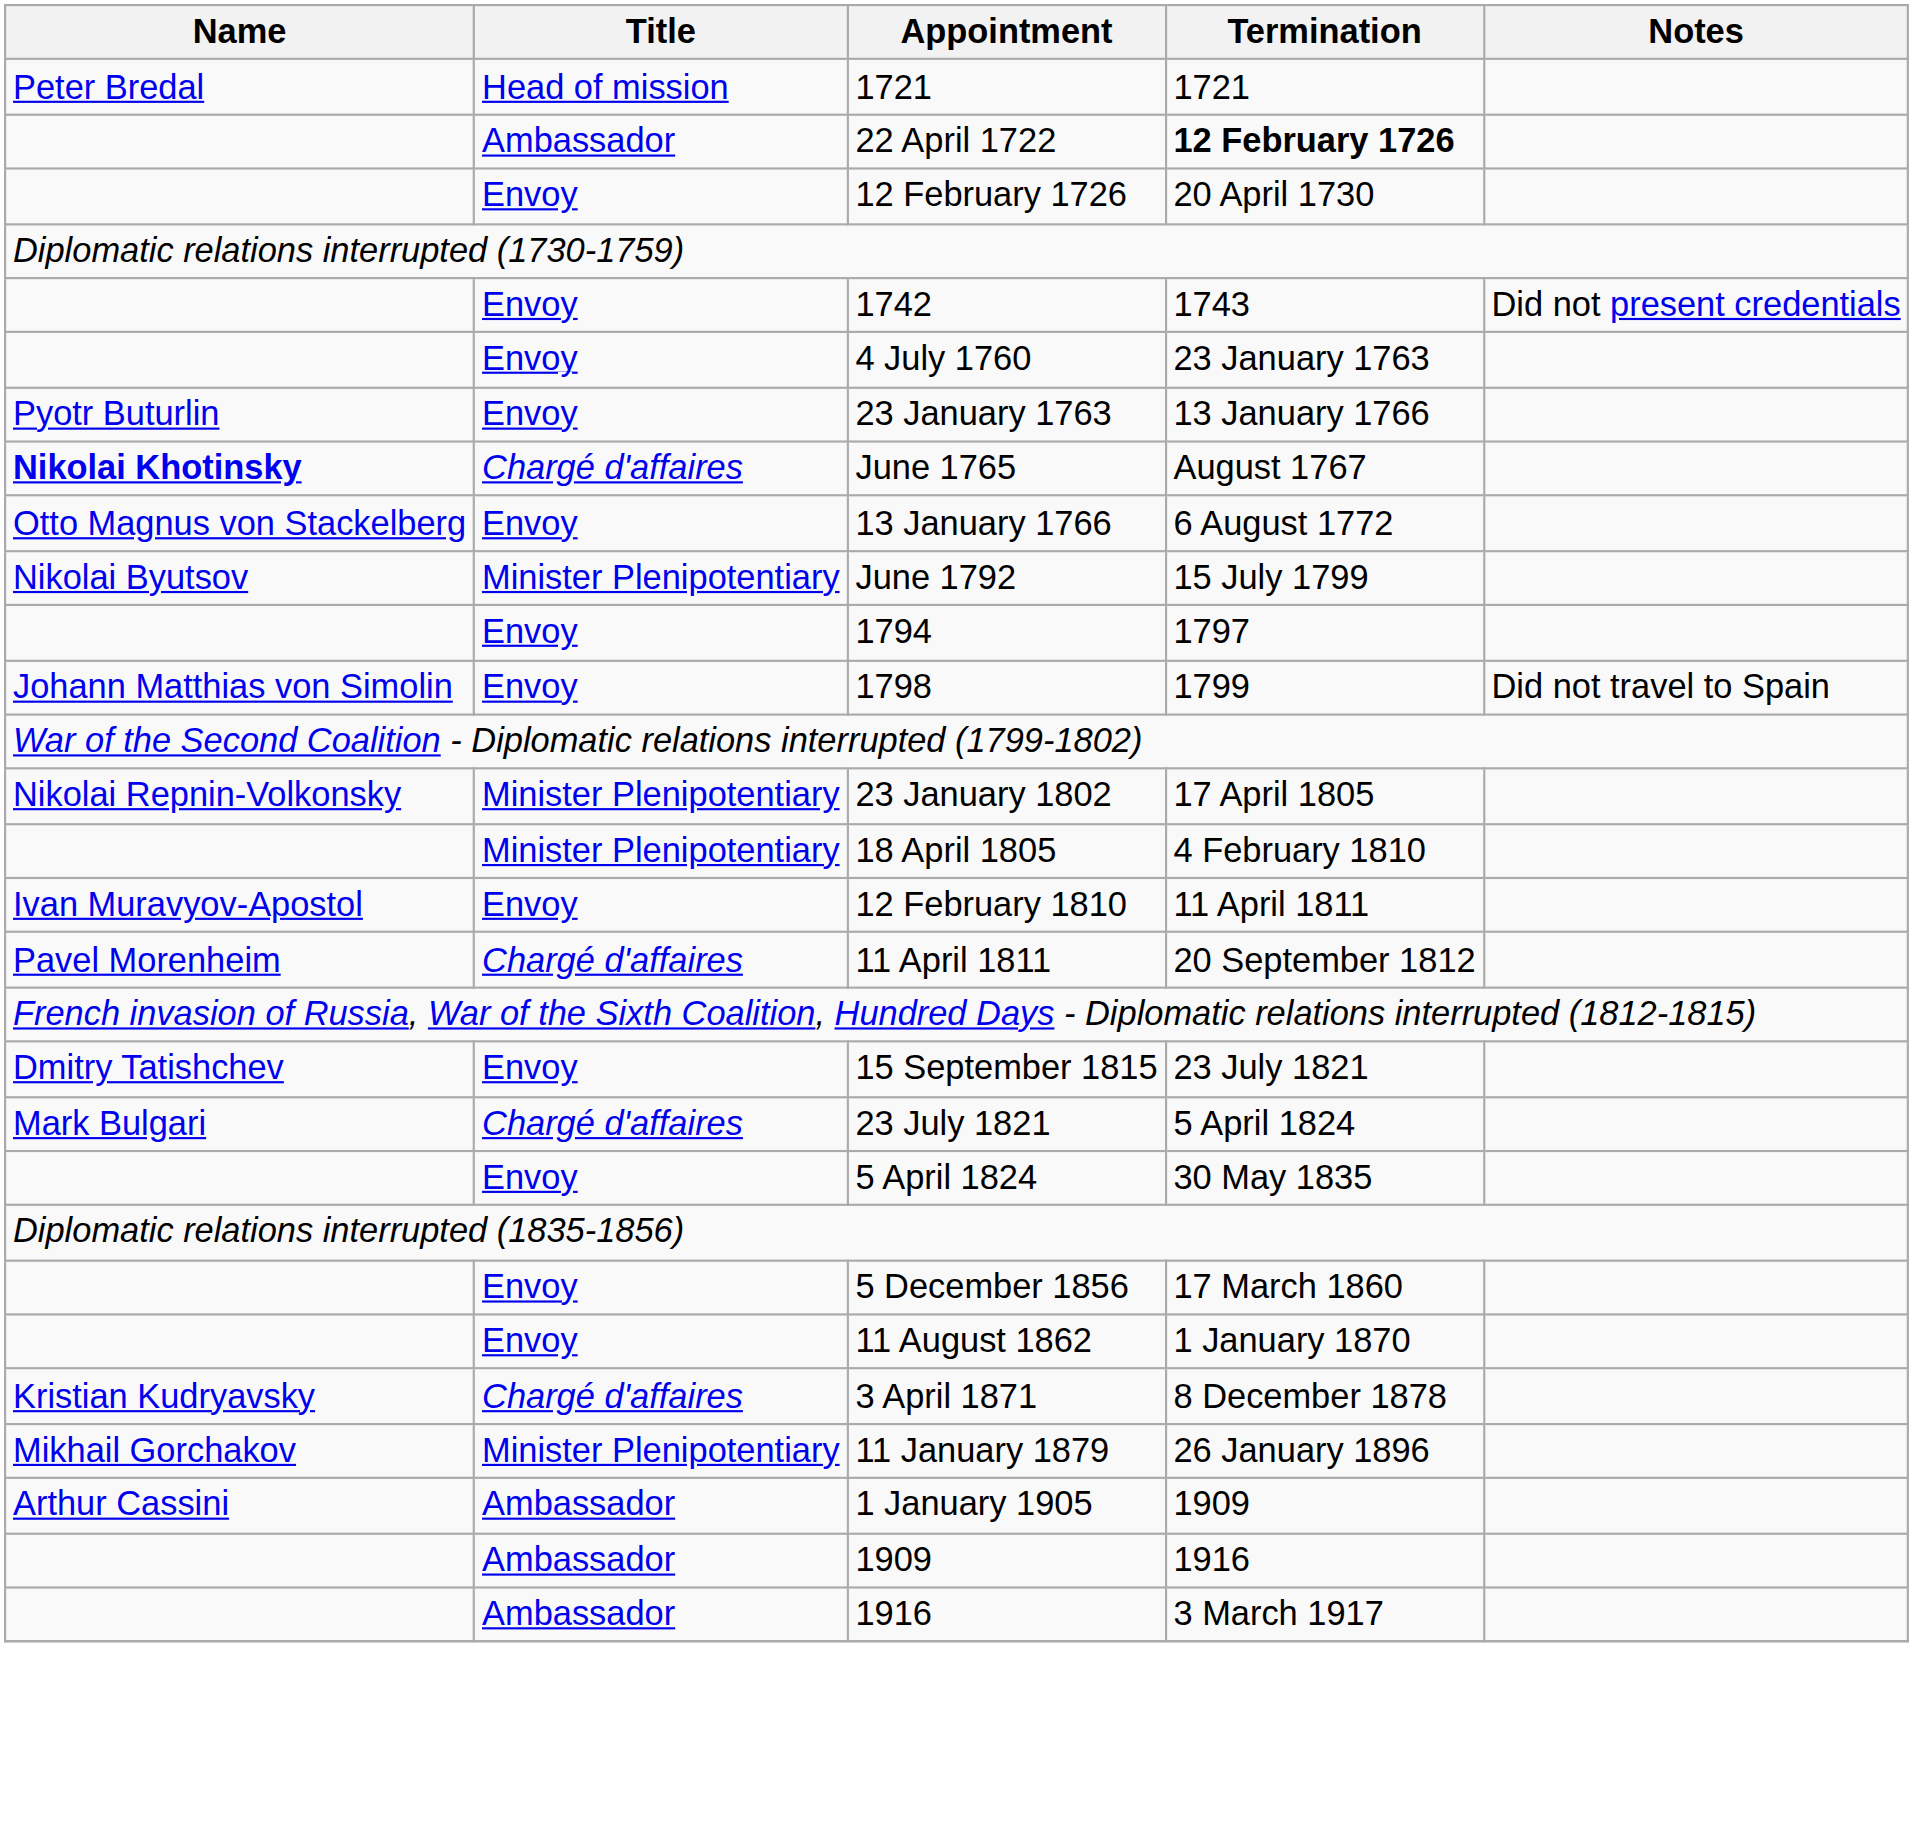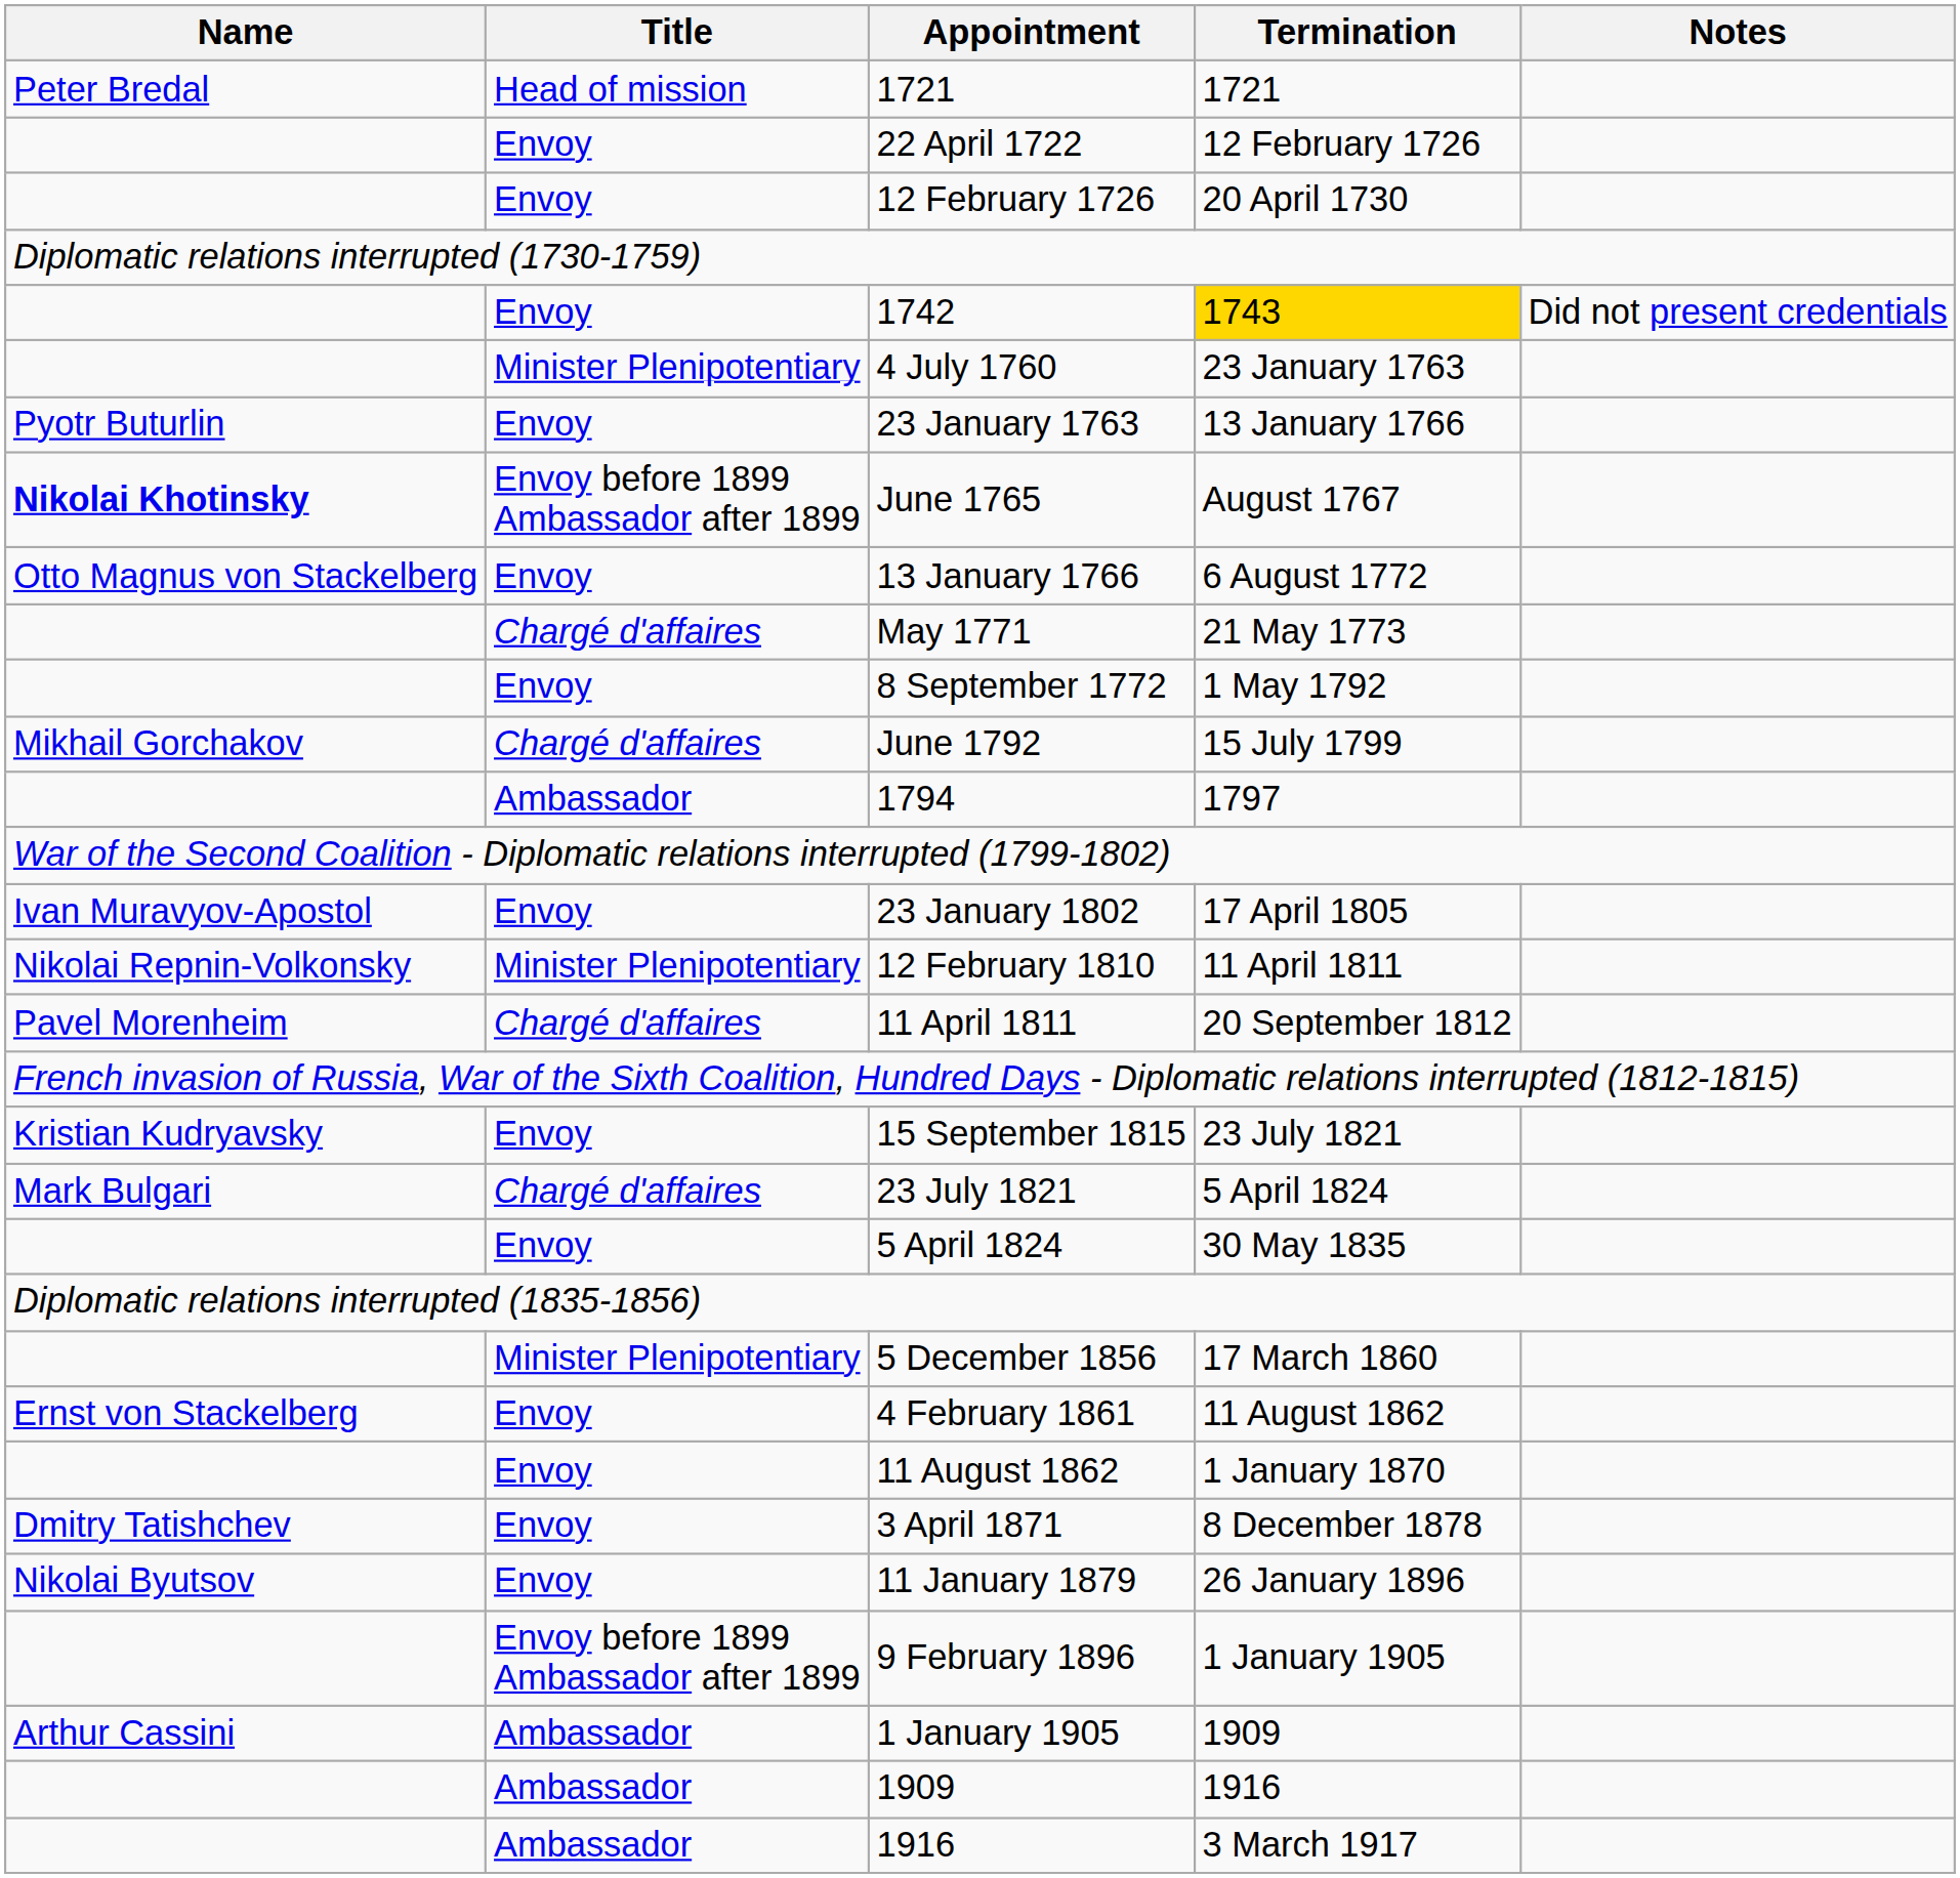 <table class="wikitable">
 <tr valign="middle">
 <th>Name</th>
 <th>Title</th>
 <th>Appointment</th>
 <th>Termination</th>
 <th>Notes</th>
 </tr>
 <tr>
 <td><a href='#'>Peter Bredal</a></td>
 <td><a href='#'>Head of mission</a></td>
 <td>1721</td>
 <td>1721</td>
 <td></td>
 </tr>
 <tr>
 <td></td>
-<td><a href='#'>Ambassador</a></td>
+<td><a href='#'>Envoy</a></td>
 <td>22 April 1722</td>
-<td><strong>12 February 1726</strong></td>
+<td>12 February 1726</td>
 <td></td>
 </tr>
 <tr>
 <td></td>
 <td><a href='#'>Envoy</a></td>
 <td>12 February 1726</td>
 <td>20 April 1730</td>
 <td></td>
 </tr>
 <tr>
 <td colspan="5"><em>Diplomatic relations interrupted (1730-1759)</em></td>
 </tr>
 <tr>
 <td></td>
 <td><a href='#'>Envoy</a></td>
 <td>1742</td>
-<td>1743</td>
+<td style="background: gold;">1743</td>
 <td>Did not <a href='#'>present credentials</a></td>
 </tr>
 <tr>
 <td></td>
-<td><a href='#'>Envoy</a></td>
+<td><a href='#'>Minister Plenipotentiary</a></td>
 <td>4 July 1760</td>
 <td>23 January 1763</td>
 <td></td>
 </tr>
 <tr>
 <td><a href='#'>Pyotr Buturlin</a></td>
 <td><a href='#'>Envoy</a></td>
 <td>23 January 1763</td>
 <td>13 January 1766</td>
 <td></td>
 </tr>
 <tr>
 <td><strong><a href='#'>Nikolai Khotinsky</a></strong></td>
-<td><em><a href='#'>Chargé d'affaires</a></em></td>
+<td><a href='#'>Envoy</a> before 1899<br><a href='#'>Ambassador</a> after 1899</td>
 <td>June 1765</td>
 <td>August 1767</td>
 <td></td>
 </tr>
 <tr>
 <td><a href='#'>Otto Magnus von Stackelberg</a></td>
 <td><a href='#'>Envoy</a></td>
 <td>13 January 1766</td>
 <td>6 August 1772</td>
 <td></td>
 </tr>
 <tr>
-<td><a href='#'>Nikolai Byutsov</a></td>
-<td><a href='#'>Minister Plenipotentiary</a></td>
+<td></td>
+<td><em><a href='#'>Chargé d'affaires</a></em></td>
+<td>May 1771</td>
+<td>21 May 1773</td>
+<td></td>
+</tr>
+<tr>
+<td></td>
+<td><a href='#'>Envoy</a></td>
+<td>8 September 1772</td>
+<td>1 May 1792</td>
+<td></td>
+</tr>
+<tr>
+<td><a href='#'>Mikhail Gorchakov</a></td>
+<td><em><a href='#'>Chargé d'affaires</a></em></td>
 <td>June 1792</td>
 <td>15 July 1799</td>
 <td></td>
 </tr>
 <tr>
 <td></td>
-<td><a href='#'>Envoy</a></td>
+<td><a href='#'>Ambassador</a></td>
 <td>1794</td>
 <td>1797</td>
 <td></td>
 </tr>
 <tr>
-<td><a href='#'>Johann Matthias von Simolin</a></td>
-<td><a href='#'>Envoy</a></td>
-<td>1798</td>
-<td>1799</td>
-<td>Did not travel to Spain</td>
-</tr>
-<tr>
 <td colspan="5"><em><a href='#'>War of the Second Coalition</a> - Diplomatic relations interrupted (1799-1802)</em></td>
 </tr>
 <tr>
-<td><a href='#'>Nikolai Repnin-Volkonsky</a></td>
-<td><a href='#'>Minister Plenipotentiary</a></td>
+<td><a href='#'>Ivan Muravyov-Apostol</a></td>
+<td><a href='#'>Envoy</a></td>
 <td>23 January 1802</td>
 <td>17 April 1805</td>
 <td></td>
 </tr>
 <tr>
-<td></td>
+<td><a href='#'>Nikolai Repnin-Volkonsky</a></td>
 <td><a href='#'>Minister Plenipotentiary</a></td>
-<td>18 April 1805</td>
-<td>4 February 1810</td>
-<td></td>
-</tr>
-<tr>
-<td><a href='#'>Ivan Muravyov-Apostol</a></td>
-<td><a href='#'>Envoy</a></td>
 <td>12 February 1810</td>
 <td>11 April 1811</td>
 <td></td>
 </tr>
 <tr>
 <td><a href='#'>Pavel Morenheim</a></td>
 <td><em><a href='#'>Chargé d'affaires</a></em></td>
 <td>11 April 1811</td>
 <td>20 September 1812</td>
 <td></td>
 </tr>
 <tr>
 <td colspan="5"><em><a href='#'>French invasion of Russia</a>, <a href='#'>War of the Sixth Coalition</a>, <a href='#'>Hundred Days</a> - Diplomatic relations interrupted (1812-1815)</em></td>
 </tr>
 <tr>
-<td><a href='#'>Dmitry Tatishchev</a></td>
+<td><a href='#'>Kristian Kudryavsky</a></td>
 <td><a href='#'>Envoy</a></td>
 <td>15 September 1815</td>
 <td>23 July 1821</td>
 <td></td>
 </tr>
 <tr>
 <td><a href='#'>Mark Bulgari</a></td>
 <td><em><a href='#'>Chargé d'affaires</a></em></td>
 <td>23 July 1821</td>
 <td>5 April 1824</td>
 <td></td>
 </tr>
 <tr>
 <td></td>
 <td><a href='#'>Envoy</a></td>
 <td>5 April 1824</td>
 <td>30 May 1835</td>
 <td></td>
 </tr>
 <tr>
 <td colspan="5"><em>Diplomatic relations interrupted (1835-1856)</em></td>
 </tr>
 <tr>
 <td></td>
-<td><a href='#'>Envoy</a></td>
+<td><a href='#'>Minister Plenipotentiary</a></td>
 <td>5 December 1856</td>
 <td>17 March 1860</td>
+<td></td>
+</tr>
+<tr>
+<td><a href='#'>Ernst von Stackelberg</a></td>
+<td><a href='#'>Envoy</a></td>
+<td>4 February 1861</td>
+<td>11 August 1862</td>
 <td></td>
 </tr>
 <tr>
 <td></td>
 <td><a href='#'>Envoy</a></td>
 <td>11 August 1862</td>
 <td>1 January 1870</td>
 <td></td>
 </tr>
 <tr>
-<td><a href='#'>Kristian Kudryavsky</a></td>
-<td><em><a href='#'>Chargé d'affaires</a></em></td>
+<td><a href='#'>Dmitry Tatishchev</a></td>
+<td><a href='#'>Envoy</a></td>
 <td>3 April 1871</td>
 <td>8 December 1878</td>
 <td></td>
 </tr>
 <tr>
-<td><a href='#'>Mikhail Gorchakov</a></td>
-<td><a href='#'>Minister Plenipotentiary</a></td>
+<td><a href='#'>Nikolai Byutsov</a></td>
+<td><a href='#'>Envoy</a></td>
 <td>11 January 1879</td>
 <td>26 January 1896</td>
+<td></td>
+</tr>
+<tr>
+<td></td>
+<td><a href='#'>Envoy</a> before 1899<br><a href='#'>Ambassador</a> after 1899</td>
+<td>9 February 1896</td>
+<td>1 January 1905</td>
 <td></td>
 </tr>
 <tr>
 <td><a href='#'>Arthur Cassini</a></td>
 <td><a href='#'>Ambassador</a></td>
 <td>1 January 1905</td>
 <td>1909</td>
 <td></td>
 </tr>
 <tr>
 <td></td>
 <td><a href='#'>Ambassador</a></td>
 <td>1909</td>
 <td>1916</td>
 <td></td>
 </tr>
 <tr>
 <td></td>
 <td><a href='#'>Ambassador</a></td>
 <td>1916</td>
 <td>3 March 1917</td>
 <td></td>
 </tr>
 <tr>
 </tr>
 </table>
